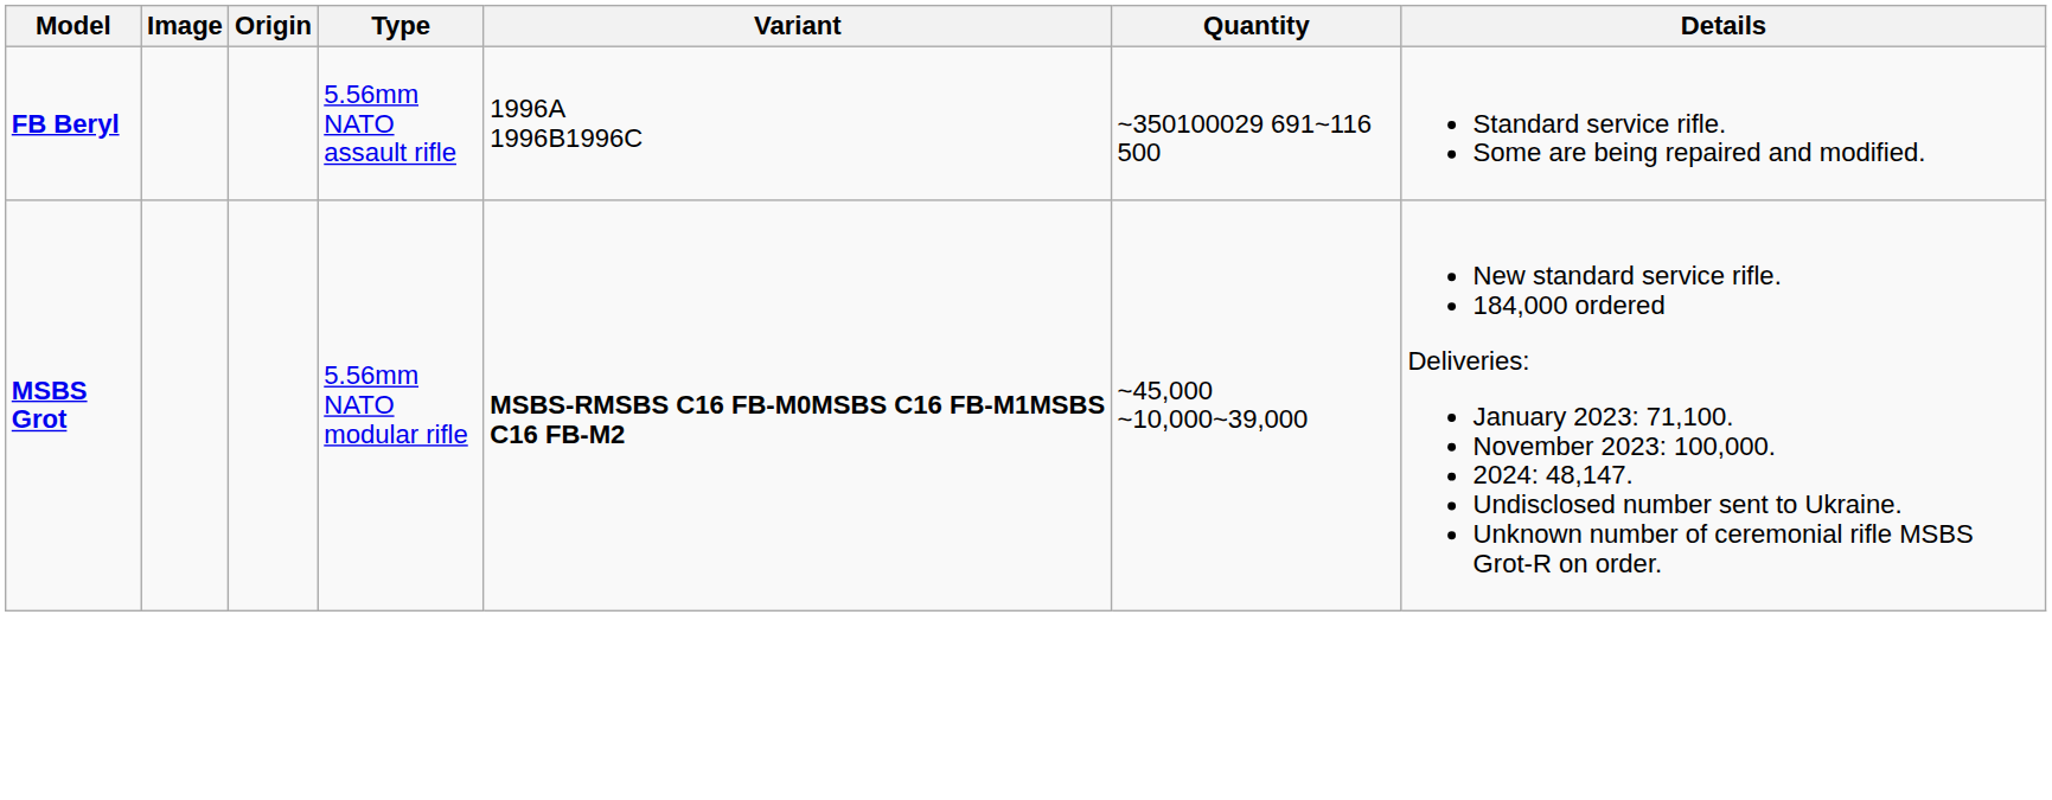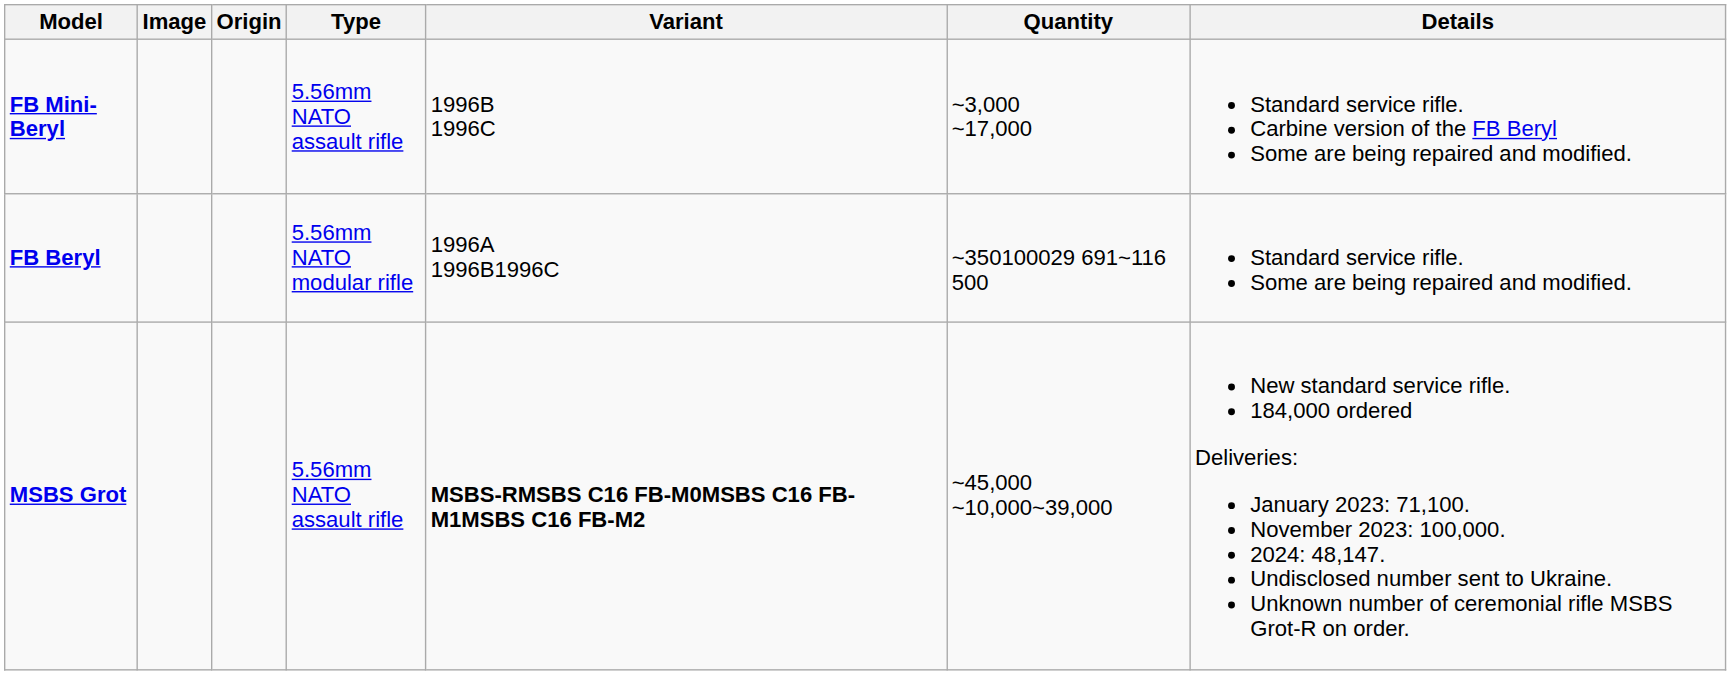 <table class="wikitable">
 <tr>
 <th>Model</th>
 <th>Image</th>
 <th>Origin</th>
 <th>Type</th>
 <th>Variant</th>
 <th>Quantity</th>
 <th>Details</th>
 </tr>
 <tr>
+<td><strong><a href='#'>FB Mini-Beryl</a></strong></td>
+<td></td>
+<td><small></small></td>
+<td><a href='#'>5.56mm NATO</a><br><a href='#'>assault rifle</a></td>
+<td>1996B<br>1996C</td>
+<td>~3,000<br>~17,000</td>
+<td><br><ul><li>Standard service rifle.</li><li>Carbine version of the <a href='#'>FB Beryl</a></li><li>Some are being repaired and modified.</li></ul></td>
+</tr>
+<tr>
 <td><strong><a href='#'>FB Beryl</a></strong></td>
 <td></td>
 <td><small></small></td>
-<td><a href='#'>5.56mm NATO</a><br><a href='#'>assault rifle</a></td>
+<td><a href='#'>5.56mm NATO</a><br><a href='#'>modular rifle</a></td>
 <td>1996A<br>1996B1996C</td>
 <td><br>~350100029 691~116 500</td>
 <td><br><ul><li>Standard service rifle.</li><li>Some are being repaired and modified.</li></ul></td>
 </tr>
 <tr>
 <td><a href='#'><strong>MSBS Grot</strong></a></td>
 <td></td>
 <td><small></small></td>
-<td><a href='#'>5.56mm NATO</a><br><a href='#'>modular rifle</a></td>
+<td><a href='#'>5.56mm NATO</a><br><a href='#'>assault rifle</a></td>
 <td><strong><br>MSBS-RMSBS C16 FB-M0MSBS C16 FB-M1MSBS C16 FB-M2</strong></td>
 <td>~45,000<br>~10,000~39,000</td>
 <td><br><ul><li>New standard service rifle.</li><li>184,000 ordered</li></ul>Deliveries:<ul><li>January 2023: 71,100.</li><li>November 2023: 100,000.</li><li>2024: 48,147.</li><li>Undisclosed number sent to Ukraine.</li><li>Unknown number of ceremonial rifle MSBS Grot-R on order.</li></ul></td>
 </tr>
 </table>
